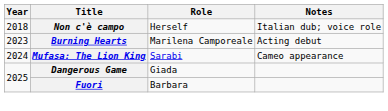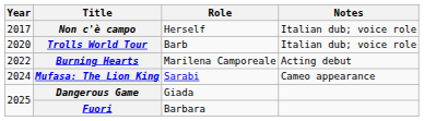 <table class="wikitable plainrowheaders">
 <tr>
 <th scope="col">Year</th>
 <th scope="col">Title</th>
 <th scope="col">Role</th>
 <th scope="col">Notes</th>
 </tr>
 <tr>
-<td>2018</td>
+<td>2017</td>
 <th scope="row"><em>Non c'è campo</em></th>
 <td>Herself</td>
 <td>Italian dub; voice role</td>
 </tr>
 <tr>
-<td>2023</td>
+<td>2020</td>
+<th scope="row"><em><a href='#'>Trolls World Tour</a></em></th>
+<td>Barb</td>
+<td>Italian dub; voice role</td>
+</tr>
+<tr>
+<td>2022</td>
 <th scope="row"><em><a href='#'>Burning Hearts</a></em></th>
 <td>Marilena Camporeale</td>
 <td>Acting debut</td>
 </tr>
 <tr>
 <td>2024</td>
 <th scope="row"><em><a href='#'>Mufasa: The Lion King</a></em></th>
 <td><a href='#'>Sarabi</a></td>
 <td>Cameo appearance</td>
 </tr>
 <tr>
 <td rowspan="2">2025</td>
 <th scope=row><em>Dangerous Game</em></th>
 <td>Giada</td>
 <td></td>
 </tr>
 <tr>
 <th scope="row"><em><a href='#'>Fuori</a></em></th>
 <td>Barbara</td>
 <td></td>
 </tr>
 </table>
